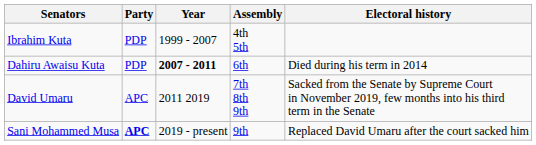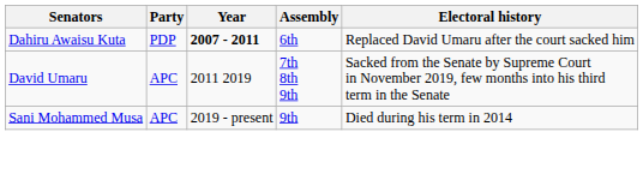 <table class="wikitable">
 <tr>
 <th>Senators</th>
 <th>Party</th>
 <th>Year</th>
 <th>Assembly</th>
 <th>Electoral history</th>
 </tr>
 <tr>
-<td><a href='#'>Ibrahim Kuta</a></td>
-<td><a href='#'>PDP</a></td>
-<td>1999 - 2007</td>
-<td>4th<br><a href='#'>5th</a></td>
-<td></td>
-</tr>
-<tr>
 <td><a href='#'>Dahiru Awaisu Kuta</a></td>
 <td><a href='#'>PDP</a></td>
 <td><strong>2007 - 2011</strong></td>
 <td><a href='#'>6th</a></td>
-<td>Died during his term in 2014</td>
+<td>Replaced David Umaru after the court sacked him</td>
 </tr>
 <tr>
 <td><a href='#'>David Umaru</a></td>
 <td><a href='#'>APC</a></td>
 <td>2011 2019</td>
 <td><a href='#'>7th</a><br><a href='#'>8th</a><br><a href='#'>9th</a></td>
 <td>Sacked from the Senate by Supreme Court<br>in November 2019, few months into his third<br>term in the Senate</td>
 </tr>
 <tr>
 <td><a href='#'>Sani Mohammed Musa</a></td>
-<td><strong><a href='#'>APC</a></strong></td>
+<td><a href='#'>APC</a></td>
 <td>2019 - present</td>
 <td><a href='#'>9th</a></td>
-<td>Replaced David Umaru after the court sacked him</td>
+<td>Died during his term in 2014</td>
 </tr>
 </table>
